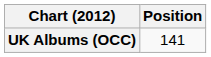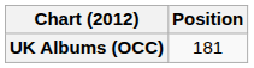 <table class="wikitable plainrowheaders" style="text-align:center">
 <tr>
 <th scope="col">Chart (2012)</th>
 <th scope="col">Position</th>
 </tr>
 <tr>
 <th scope="row">UK Albums (OCC)</th>
-<td>141</td>
+<td>181</td>
 </tr>
 </table>
